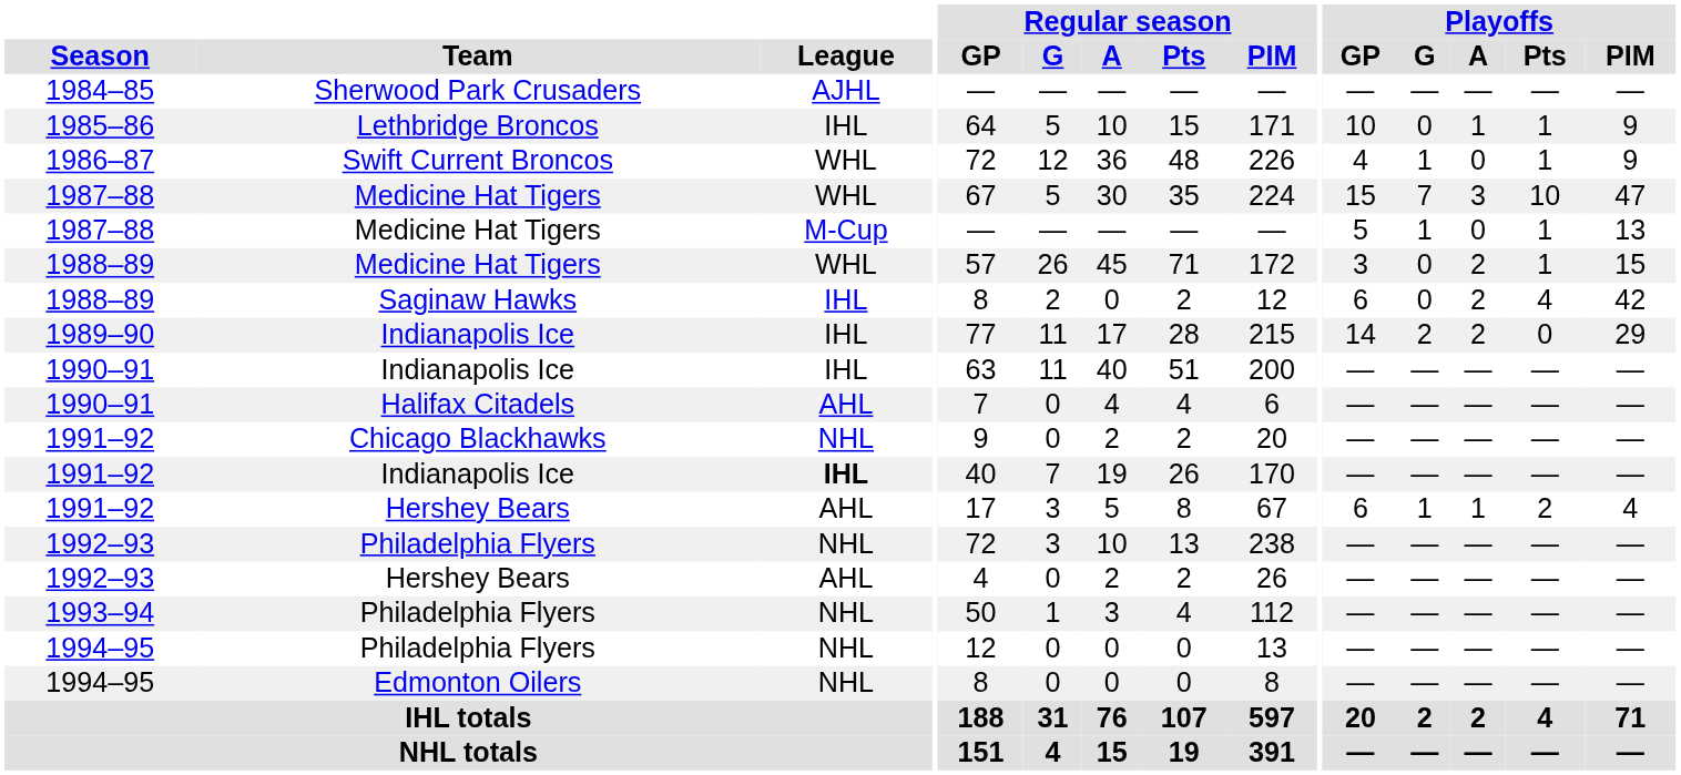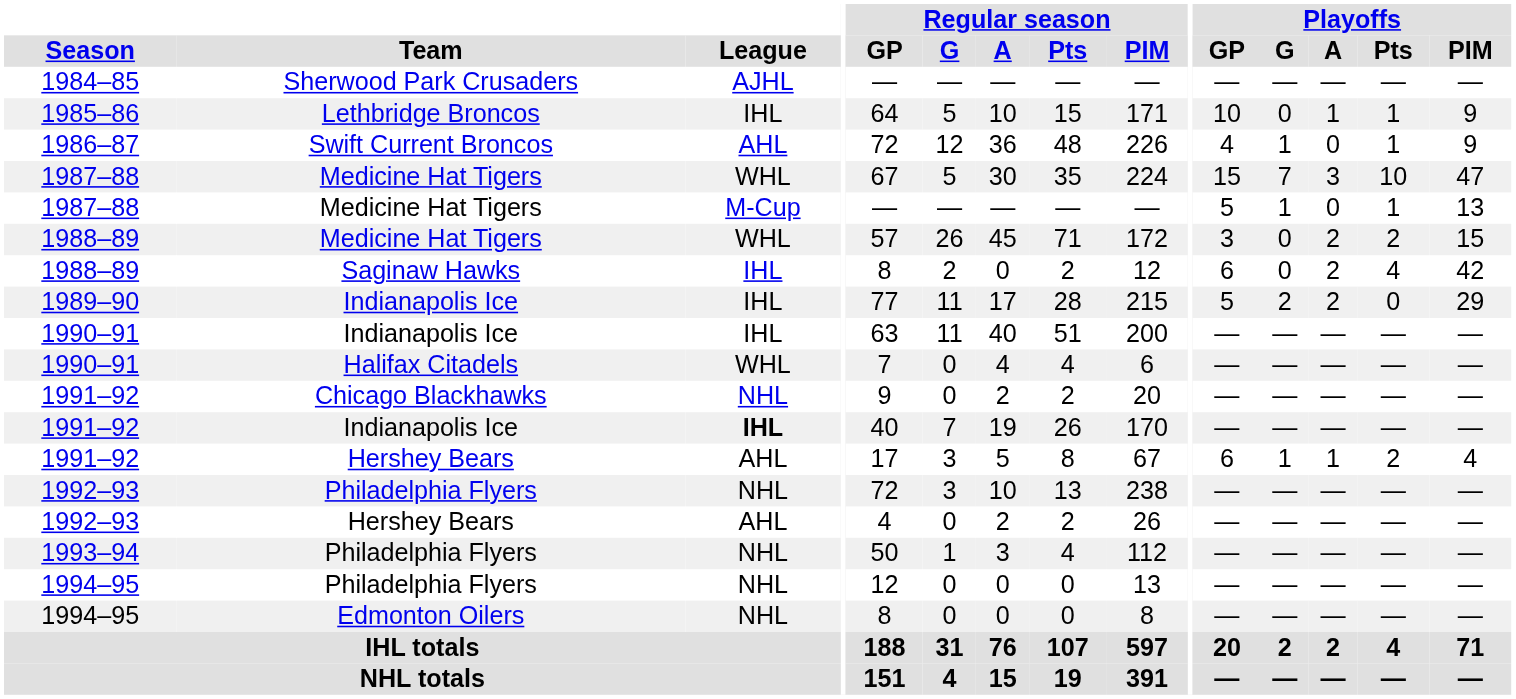 <table border="0" cellpadding="1" cellspacing="0" style="text-align:center; width:60em">
 <tr bgcolor="#e0e0e0">
 <th colspan="3" bgcolor="#ffffff"></th>
 <th rowspan="100" bgcolor="#ffffff"></th>
 <th colspan="5"><a href='#'>Regular season</a></th>
 <th rowspan="100" bgcolor="#ffffff"></th>
 <th colspan="5"><a href='#'>Playoffs</a></th>
 </tr>
 <tr bgcolor="#e0e0e0">
 <th><a href='#'>Season</a></th>
 <th>Team</th>
 <th>League</th>
 <th>GP</th>
 <th><a href='#'>G</a></th>
 <th><a href='#'>A</a></th>
 <th><a href='#'>Pts</a></th>
 <th><a href='#'>PIM</a></th>
 <th>GP</th>
 <th>G</th>
 <th>A</th>
 <th>Pts</th>
 <th>PIM</th>
 </tr>
 <tr>
 <td><a href='#'>1984–85</a></td>
 <td><a href='#'>Sherwood Park Crusaders</a></td>
 <td><a href='#'>AJHL</a></td>
 <td>—</td>
 <td>—</td>
 <td>—</td>
 <td>—</td>
 <td>—</td>
 <td>—</td>
 <td>—</td>
 <td>—</td>
 <td>—</td>
 <td>—</td>
 </tr>
 <tr bgcolor="#f0f0f0">
 <td><a href='#'>1985–86</a></td>
 <td><a href='#'>Lethbridge Broncos</a></td>
 <td>IHL</td>
 <td>64</td>
 <td>5</td>
 <td>10</td>
 <td>15</td>
 <td>171</td>
 <td>10</td>
 <td>0</td>
 <td>1</td>
 <td>1</td>
 <td>9</td>
 </tr>
 <tr>
 <td><a href='#'>1986–87</a></td>
 <td><a href='#'>Swift Current Broncos</a></td>
-<td>WHL</td>
+<td><a href='#'>AHL</a></td>
 <td>72</td>
 <td>12</td>
 <td>36</td>
 <td>48</td>
 <td>226</td>
 <td>4</td>
 <td>1</td>
 <td>0</td>
 <td>1</td>
 <td>9</td>
 </tr>
 <tr bgcolor="#f0f0f0">
 <td><a href='#'>1987–88</a></td>
 <td><a href='#'>Medicine Hat Tigers</a></td>
 <td>WHL</td>
 <td>67</td>
 <td>5</td>
 <td>30</td>
 <td>35</td>
 <td>224</td>
 <td>15</td>
 <td>7</td>
 <td>3</td>
 <td>10</td>
 <td>47</td>
 </tr>
 <tr>
 <td><a href='#'>1987–88</a></td>
 <td>Medicine Hat Tigers</td>
 <td><a href='#'>M-Cup</a></td>
 <td>—</td>
 <td>—</td>
 <td>—</td>
 <td>—</td>
 <td>—</td>
 <td>5</td>
 <td>1</td>
 <td>0</td>
 <td>1</td>
 <td>13</td>
 </tr>
 <tr bgcolor="#f0f0f0">
 <td><a href='#'>1988–89</a></td>
 <td><a href='#'>Medicine Hat Tigers</a></td>
 <td>WHL</td>
 <td>57</td>
 <td>26</td>
 <td>45</td>
 <td>71</td>
 <td>172</td>
 <td>3</td>
 <td>0</td>
 <td>2</td>
-<td>1</td>
+<td>2</td>
 <td>15</td>
 </tr>
 <tr>
 <td><a href='#'>1988–89</a></td>
 <td><a href='#'>Saginaw Hawks</a></td>
 <td><a href='#'>IHL</a></td>
 <td>8</td>
 <td>2</td>
 <td>0</td>
 <td>2</td>
 <td>12</td>
 <td>6</td>
 <td>0</td>
 <td>2</td>
 <td>4</td>
 <td>42</td>
 </tr>
 <tr bgcolor="#f0f0f0">
 <td><a href='#'>1989–90</a></td>
 <td><a href='#'>Indianapolis Ice</a></td>
 <td>IHL</td>
 <td>77</td>
 <td>11</td>
 <td>17</td>
 <td>28</td>
 <td>215</td>
-<td>14</td>
+<td>5</td>
 <td>2</td>
 <td>2</td>
 <td>0</td>
 <td>29</td>
 </tr>
 <tr>
 <td><a href='#'>1990–91</a></td>
 <td>Indianapolis Ice</td>
 <td>IHL</td>
 <td>63</td>
 <td>11</td>
 <td>40</td>
 <td>51</td>
 <td>200</td>
 <td>—</td>
 <td>—</td>
 <td>—</td>
 <td>—</td>
 <td>—</td>
 </tr>
 <tr bgcolor="#f0f0f0">
 <td><a href='#'>1990–91</a></td>
 <td><a href='#'>Halifax Citadels</a></td>
-<td><a href='#'>AHL</a></td>
+<td>WHL</td>
 <td>7</td>
 <td>0</td>
 <td>4</td>
 <td>4</td>
 <td>6</td>
 <td>—</td>
 <td>—</td>
 <td>—</td>
 <td>—</td>
 <td>—</td>
 </tr>
 <tr>
 <td><a href='#'>1991–92</a></td>
 <td><a href='#'>Chicago Blackhawks</a></td>
 <td><a href='#'>NHL</a></td>
 <td>9</td>
 <td>0</td>
 <td>2</td>
 <td>2</td>
 <td>20</td>
 <td>—</td>
 <td>—</td>
 <td>—</td>
 <td>—</td>
 <td>—</td>
 </tr>
 <tr bgcolor="#f0f0f0">
 <td><a href='#'>1991–92</a></td>
 <td>Indianapolis Ice</td>
 <td><strong>IHL</strong></td>
 <td>40</td>
 <td>7</td>
 <td>19</td>
 <td>26</td>
 <td>170</td>
 <td>—</td>
 <td>—</td>
 <td>—</td>
 <td>—</td>
 <td>—</td>
 </tr>
 <tr>
 <td><a href='#'>1991–92</a></td>
 <td><a href='#'>Hershey Bears</a></td>
 <td>AHL</td>
 <td>17</td>
 <td>3</td>
 <td>5</td>
 <td>8</td>
 <td>67</td>
 <td>6</td>
 <td>1</td>
 <td>1</td>
 <td>2</td>
 <td>4</td>
 </tr>
 <tr bgcolor="#f0f0f0">
 <td><a href='#'>1992–93</a></td>
 <td><a href='#'>Philadelphia Flyers</a></td>
 <td>NHL</td>
 <td>72</td>
 <td>3</td>
 <td>10</td>
 <td>13</td>
 <td>238</td>
 <td>—</td>
 <td>—</td>
 <td>—</td>
 <td>—</td>
 <td>—</td>
 </tr>
 <tr>
 <td><a href='#'>1992–93</a></td>
 <td>Hershey Bears</td>
 <td>AHL</td>
 <td>4</td>
 <td>0</td>
 <td>2</td>
 <td>2</td>
 <td>26</td>
 <td>—</td>
 <td>—</td>
 <td>—</td>
 <td>—</td>
 <td>—</td>
 </tr>
 <tr bgcolor="#f0f0f0">
 <td><a href='#'>1993–94</a></td>
 <td>Philadelphia Flyers</td>
 <td>NHL</td>
 <td>50</td>
 <td>1</td>
 <td>3</td>
 <td>4</td>
 <td>112</td>
 <td>—</td>
 <td>—</td>
 <td>—</td>
 <td>—</td>
 <td>—</td>
 </tr>
 <tr>
 <td><a href='#'>1994–95</a></td>
 <td>Philadelphia Flyers</td>
 <td>NHL</td>
 <td>12</td>
 <td>0</td>
 <td>0</td>
 <td>0</td>
 <td>13</td>
 <td>—</td>
 <td>—</td>
 <td>—</td>
 <td>—</td>
 <td>—</td>
 </tr>
 <tr bgcolor="#f0f0f0">
 <td>1994–95</td>
 <td><a href='#'>Edmonton Oilers</a></td>
 <td>NHL</td>
 <td>8</td>
 <td>0</td>
 <td>0</td>
 <td>0</td>
 <td>8</td>
 <td>—</td>
 <td>—</td>
 <td>—</td>
 <td>—</td>
 <td>—</td>
 </tr>
 <tr bgcolor="#e0e0e0">
 <th colspan="3">IHL totals</th>
 <th>188</th>
 <th>31</th>
 <th>76</th>
 <th>107</th>
 <th>597</th>
 <th>20</th>
 <th>2</th>
 <th>2</th>
 <th>4</th>
 <th>71</th>
 </tr>
 <tr bgcolor="#e0e0e0">
 <th colspan="3">NHL totals</th>
 <th>151</th>
 <th>4</th>
 <th>15</th>
 <th>19</th>
 <th>391</th>
 <th>—</th>
 <th>—</th>
 <th>—</th>
 <th>—</th>
 <th>—</th>
 </tr>
 </table>
